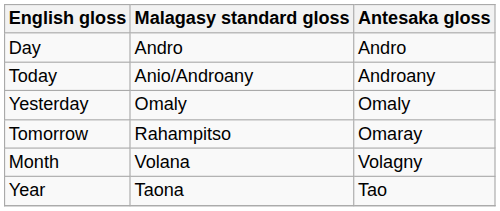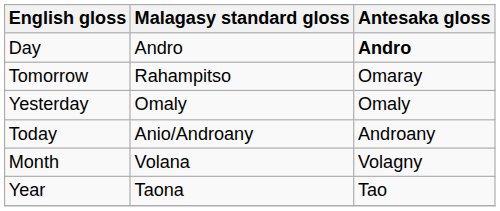 <table class="wikitable sortable">
 <tr>
 <th>English gloss</th>
 <th>Malagasy standard gloss</th>
 <th>Antesaka gloss</th>
 </tr>
 <tr>
 <td>Day</td>
 <td>Andro</td>
-<td>Andro</td>
+<td><strong>Andro</strong></td>
 </tr>
 <tr>
-<td>Today</td>
-<td>Anio/Androany</td>
-<td>Androany</td>
+<td>Tomorrow</td>
+<td>Rahampitso</td>
+<td>Omaray</td>
 </tr>
 <tr>
 <td>Yesterday</td>
 <td>Omaly</td>
 <td>Omaly</td>
 </tr>
 <tr>
-<td>Tomorrow</td>
-<td>Rahampitso</td>
-<td>Omaray</td>
+<td>Today</td>
+<td>Anio/Androany</td>
+<td>Androany</td>
 </tr>
 <tr>
 <td>Month</td>
 <td>Volana</td>
 <td>Volagny</td>
 </tr>
 <tr>
 <td>Year</td>
 <td>Taona</td>
 <td>Tao</td>
 </tr>
 <tr>
 </tr>
 </table>
